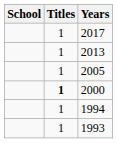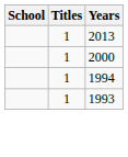 <table class="wikitable sortable" style="text-align:center;">
 <tr>
 <th>School</th>
 <th>Titles</th>
 <th class=unsortable>Years</th>
 </tr>
 <tr>
 <td style=><em></em></td>
 <td>1</td>
-<td align=left>2017</td>
-</tr>
-<tr>
-<td style=><em></em></td>
-<td>1</td>
 <td align=left>2013</td>
 </tr>
 <tr>
 <td style=><em></em></td>
 <td>1</td>
-<td align=left>2005</td>
-</tr>
-<tr>
-<td style=><em></em></td>
-<td><strong>1</strong></td>
 <td align=left>2000</td>
 </tr>
 <tr>
 <td style=><em></em></td>
 <td>1</td>
 <td align=left>1994</td>
 </tr>
 <tr>
 <td style=><em></em></td>
 <td>1</td>
 <td align=left>1993</td>
 </tr>
 </table>
